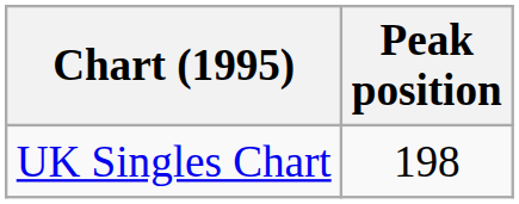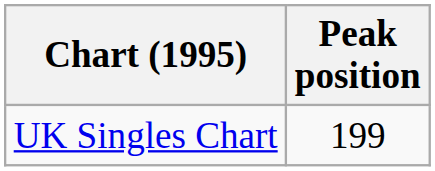 <table class="wikitable sortable">
 <tr>
 <th>Chart (1995)</th>
 <th>Peak<br>position</th>
 </tr>
 <tr>
 <td align="left"><a href='#'>UK Singles Chart</a></td>
-<td style="text-align:center;">198</td>
+<td style="text-align:center;">199</td>
 </tr>
 </table>
